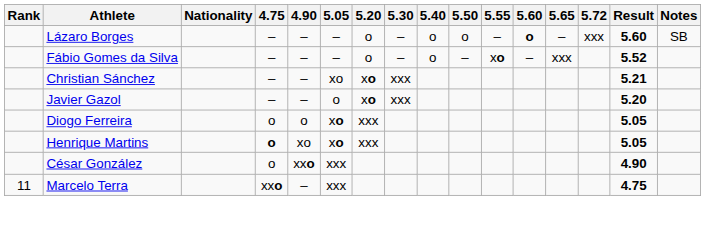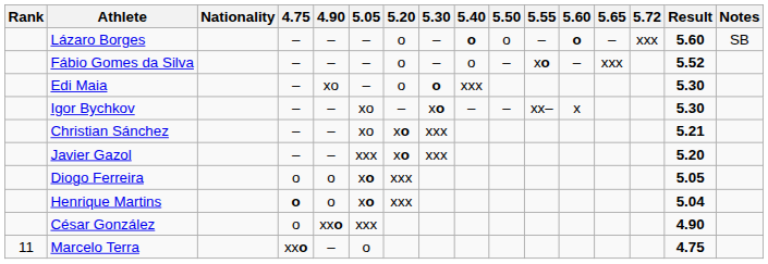 <table class="wikitable sortable" style="text-align:center;font-size:95%">
 <tr>
 <th>Rank</th>
 <th>Athlete</th>
 <th>Nationality</th>
 <th>4.75</th>
 <th>4.90</th>
 <th>5.05</th>
 <th>5.20</th>
 <th>5.30</th>
 <th>5.40</th>
 <th>5.50</th>
 <th>5.55</th>
 <th>5.60</th>
 <th>5.65</th>
 <th>5.72</th>
 <th>Result</th>
 <th>Notes</th>
 </tr>
 <tr>
 <td></td>
 <td align="left"><a href='#'>Lázaro Borges</a></td>
 <td align=left></td>
 <td>–</td>
 <td>–</td>
 <td>–</td>
 <td>o</td>
 <td>–</td>
-<td>o</td>
+<td><strong>o</strong></td>
 <td>o</td>
 <td>–</td>
 <td><strong>o</strong></td>
 <td>–</td>
 <td>xxx</td>
 <td><strong>5.60</strong></td>
 <td>SB</td>
 </tr>
 <tr>
 <td></td>
 <td align="left"><a href='#'>Fábio Gomes da Silva</a></td>
 <td align=left></td>
 <td>–</td>
 <td>–</td>
 <td>–</td>
 <td>o</td>
 <td>–</td>
 <td>o</td>
 <td>–</td>
 <td>x<strong>o</strong></td>
 <td>–</td>
 <td>xxx</td>
 <td></td>
 <td><strong>5.52</strong></td>
 <td></td>
 </tr>
 <tr>
 <td></td>
+<td align="left"><a href='#'>Edi Maia</a></td>
+<td align=left></td>
+<td>–</td>
+<td>xo</td>
+<td>–</td>
+<td>o</td>
+<td><strong>o</strong></td>
+<td>xxx</td>
+<td></td>
+<td></td>
+<td></td>
+<td></td>
+<td></td>
+<td><strong>5.30</strong></td>
+<td></td>
+</tr>
+<tr>
+<td></td>
+<td align="left"><a href='#'>Igor Bychkov</a></td>
+<td align=left></td>
+<td>–</td>
+<td>–</td>
+<td>xo</td>
+<td>–</td>
+<td>x<strong>o</strong></td>
+<td>–</td>
+<td>–</td>
+<td>xx–</td>
+<td>x</td>
+<td></td>
+<td></td>
+<td><strong>5.30</strong></td>
+<td></td>
+</tr>
+<tr>
+<td></td>
 <td align="left"><a href='#'>Christian Sánchez</a></td>
 <td align=left></td>
 <td>–</td>
 <td>–</td>
 <td>xo</td>
 <td>x<strong>o</strong></td>
 <td>xxx</td>
 <td></td>
 <td></td>
 <td></td>
 <td></td>
 <td></td>
 <td></td>
 <td><strong>5.21</strong></td>
 <td></td>
 </tr>
 <tr>
 <td></td>
 <td align="left"><a href='#'>Javier Gazol</a></td>
 <td align=left></td>
 <td>–</td>
 <td>–</td>
-<td>o</td>
+<td>xxx</td>
 <td>x<strong>o</strong></td>
 <td>xxx</td>
 <td></td>
 <td></td>
 <td></td>
 <td></td>
 <td></td>
 <td></td>
 <td><strong>5.20</strong></td>
 <td></td>
 </tr>
 <tr>
 <td></td>
 <td align="left"><a href='#'>Diogo Ferreira</a></td>
 <td align=left></td>
 <td>o</td>
 <td>o</td>
 <td>x<strong>o</strong></td>
 <td>xxx</td>
 <td></td>
 <td></td>
 <td></td>
 <td></td>
 <td></td>
 <td></td>
 <td></td>
 <td><strong>5.05</strong></td>
 <td></td>
 </tr>
 <tr>
 <td></td>
 <td align="left"><a href='#'>Henrique Martins</a></td>
 <td align=left></td>
 <td><strong>o</strong></td>
-<td>xo</td>
+<td>o</td>
 <td>x<strong>o</strong></td>
 <td>xxx</td>
 <td></td>
 <td></td>
 <td></td>
 <td></td>
 <td></td>
 <td></td>
 <td></td>
-<td><strong>5.05</strong></td>
+<td><strong>5.04</strong></td>
 <td></td>
 </tr>
 <tr>
 <td></td>
 <td align="left"><a href='#'>César González</a></td>
 <td align=left></td>
 <td>o</td>
 <td>xx<strong>o</strong></td>
 <td>xxx</td>
 <td></td>
 <td></td>
 <td></td>
 <td></td>
 <td></td>
 <td></td>
 <td></td>
 <td></td>
 <td><strong>4.90</strong></td>
 <td></td>
 </tr>
 <tr>
 <td>11</td>
 <td align="left"><a href='#'>Marcelo Terra</a></td>
 <td align=left></td>
 <td>xx<strong>o</strong></td>
 <td>–</td>
-<td>xxx</td>
+<td>o</td>
 <td></td>
 <td></td>
 <td></td>
 <td></td>
 <td></td>
 <td></td>
 <td></td>
 <td></td>
 <td><strong>4.75</strong></td>
 <td></td>
 </tr>
 </table>
